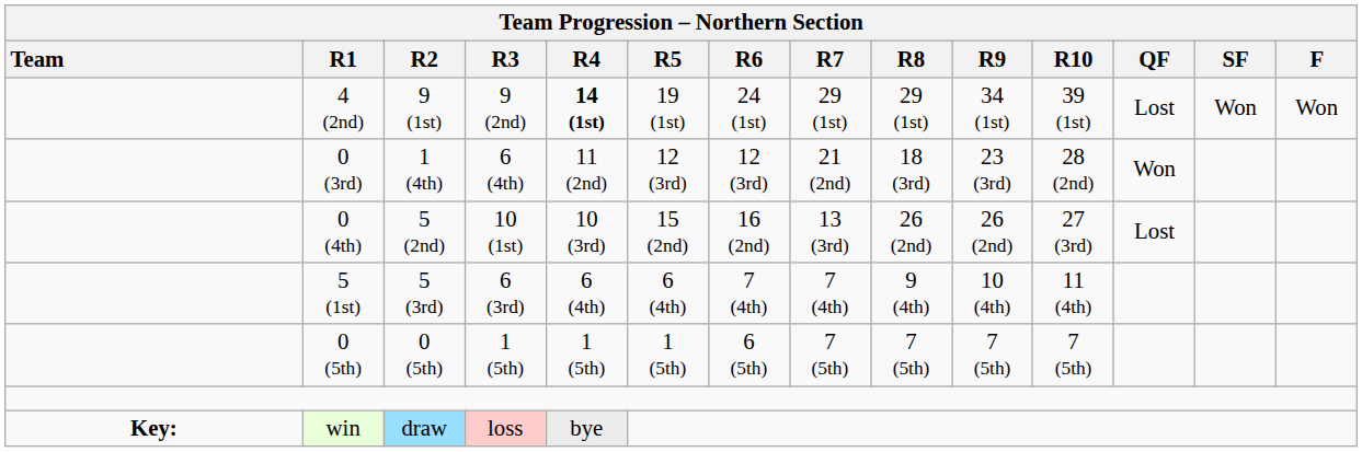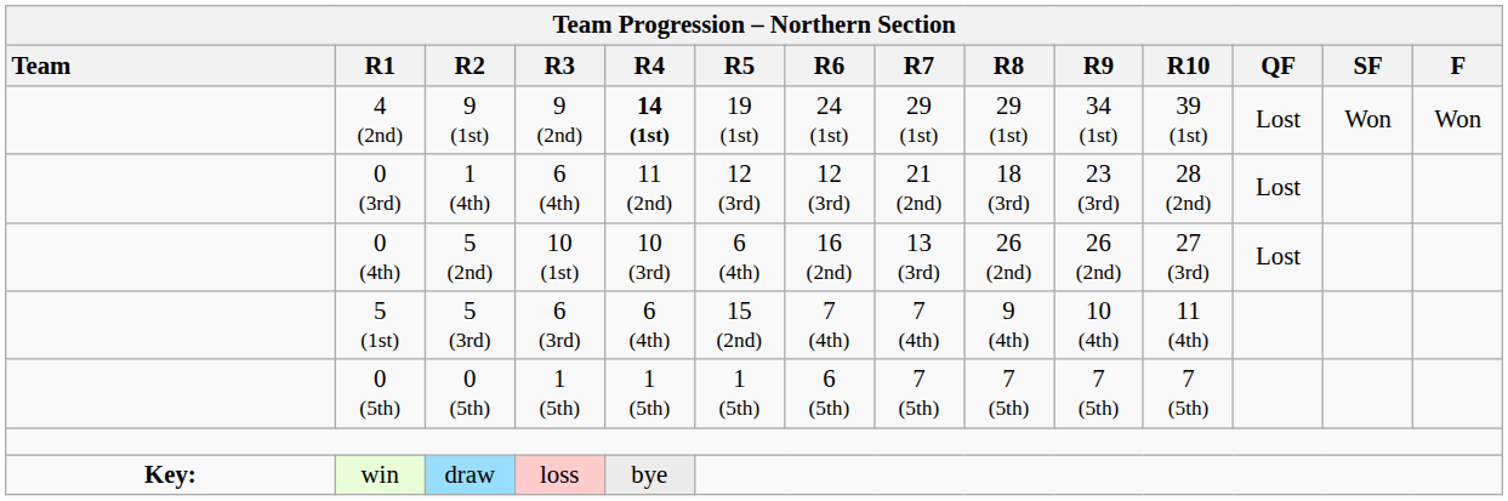 <table class="wikitable collapsible" style="text-align:center; font-size:100%; width:60%;">
 <tr>
 <th colspan="100%" cellpadding="0" cellspacing="0">Team Progression – Northern Section</th>
 </tr>
 <tr>
 <th style="text-align:left; width:22%;">Team</th>
 <th style="width:6%;">R1</th>
 <th style="width:6%;">R2</th>
 <th style="width:6%;">R3</th>
 <th style="width:6%;">R4</th>
 <th style="width:6%;">R5</th>
 <th style="width:6%;">R6</th>
 <th style="width:6%;">R7</th>
 <th style="width:6%;">R8</th>
 <th style="width:6%;">R9</th>
 <th style="width:6%;">R10</th>
 <th style="width:6%;">QF</th>
 <th style="width:6%;">SF</th>
 <th style="width:6%;">F</th>
 </tr>
 <tr>
 <td style="text-align:left;"></td>
 <td>4 <br> <small>(2nd)</small></td>
 <td>9 <br> <small>(1st)</small></td>
 <td>9 <br> <small>(2nd)</small></td>
 <td><strong>14 <br> <small>(1st)</small></strong></td>
 <td>19 <br> <small>(1st)</small></td>
 <td>24 <br> <small>(1st)</small></td>
 <td>29 <br> <small>(1st)</small></td>
 <td>29 <br> <small>(1st)</small></td>
 <td>34 <br> <small>(1st)</small></td>
 <td>39 <br> <small>(1st)</small></td>
 <td>Lost</td>
 <td>Won</td>
 <td>Won</td>
 </tr>
 <tr>
 <td style="text-align:left;"></td>
 <td>0 <br> <small>(3rd)</small></td>
 <td>1 <br> <small>(4th)</small></td>
 <td>6 <br> <small>(4th)</small></td>
 <td>11 <br> <small>(2nd)</small></td>
 <td>12 <br> <small>(3rd)</small></td>
 <td>12 <br> <small>(3rd)</small></td>
 <td>21 <br> <small>(2nd)</small></td>
 <td>18 <br> <small>(3rd)</small></td>
 <td>23 <br> <small>(3rd)</small></td>
 <td>28 <br> <small>(2nd)</small></td>
-<td>Won</td>
+<td>Lost</td>
 <td> </td>
 <td> </td>
 </tr>
 <tr>
 <td style="text-align:left;"></td>
 <td>0 <br> <small>(4th)</small></td>
 <td>5 <br> <small>(2nd)</small></td>
 <td>10 <br> <small>(1st)</small></td>
 <td>10 <br> <small>(3rd)</small></td>
-<td>15 <br> <small>(2nd)</small></td>
+<td>6 <br> <small>(4th)</small></td>
 <td>16 <br> <small>(2nd)</small></td>
 <td>13 <br> <small>(3rd)</small></td>
 <td>26 <br> <small>(2nd)</small></td>
 <td>26 <br> <small>(2nd)</small></td>
 <td>27 <br> <small>(3rd)</small></td>
 <td>Lost</td>
 <td> </td>
 <td> </td>
 </tr>
 <tr>
 <td style="text-align:left;"></td>
 <td>5 <br> <small>(1st)</small></td>
 <td>5 <br> <small>(3rd)</small></td>
 <td>6 <br> <small>(3rd)</small></td>
 <td>6 <br> <small>(4th)</small></td>
-<td>6 <br> <small>(4th)</small></td>
+<td>15 <br> <small>(2nd)</small></td>
 <td>7 <br> <small>(4th)</small></td>
 <td>7 <br> <small>(4th)</small></td>
 <td>9 <br> <small>(4th)</small></td>
 <td>10 <br> <small>(4th)</small></td>
 <td>11 <br> <small>(4th)</small></td>
 <td> </td>
 <td> </td>
 <td> </td>
 </tr>
 <tr>
 <td style="text-align:left;"></td>
 <td>0 <br> <small>(5th)</small></td>
 <td>0 <br> <small>(5th)</small></td>
 <td>1 <br> <small>(5th)</small></td>
 <td>1 <br> <small>(5th)</small></td>
 <td>1 <br> <small>(5th)</small></td>
 <td>6 <br> <small>(5th)</small></td>
 <td>7 <br> <small>(5th)</small></td>
 <td>7 <br> <small>(5th)</small></td>
 <td>7 <br> <small>(5th)</small></td>
 <td>7 <br> <small>(5th)</small></td>
 <td> </td>
 <td> </td>
 <td> </td>
 </tr>
 <tr>
 <td colspan="100%" style="text-align:center; height: 10px;"></td>
 </tr>
 <tr>
 <td><strong>Key:</strong></td>
 <td style="background:#E8FFD8;">win</td>
 <td style="background:#97DEFF;">draw</td>
 <td style="background:#FFCCCC;">loss</td>
 <td style="background:#ECECEC;">bye</td>
 <td colspan="100%"></td>
 </tr>
 </table>
